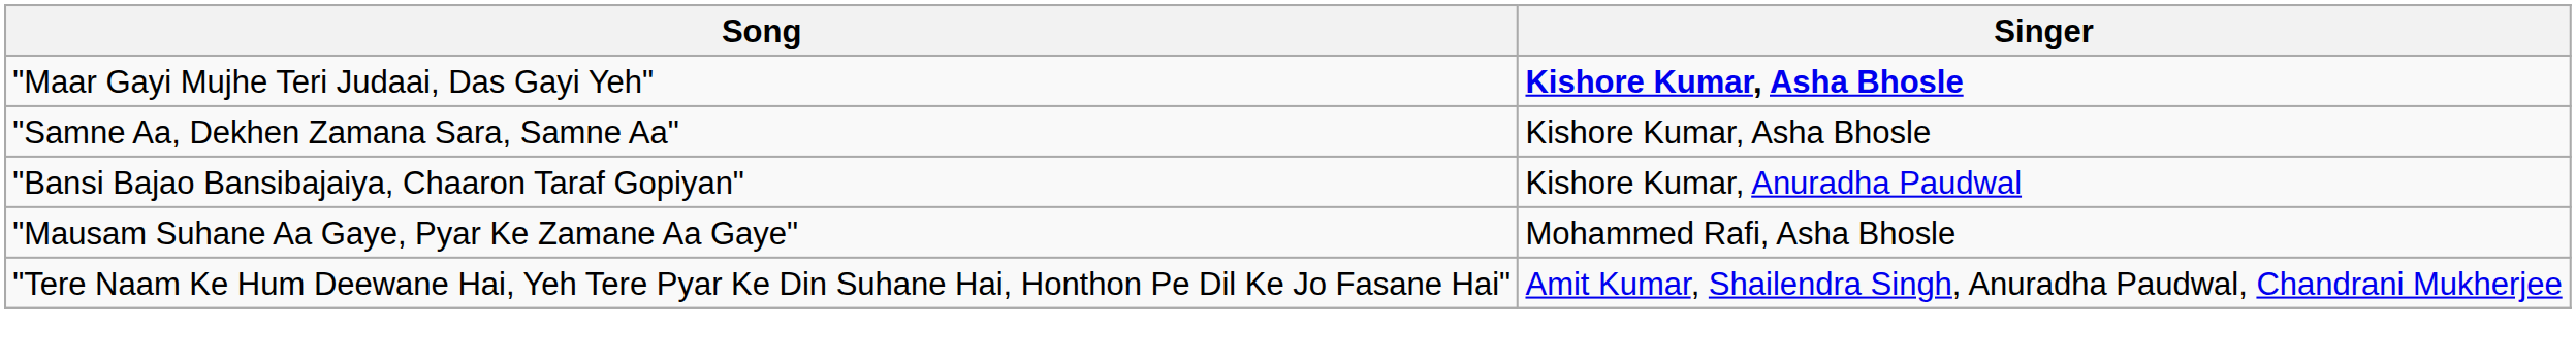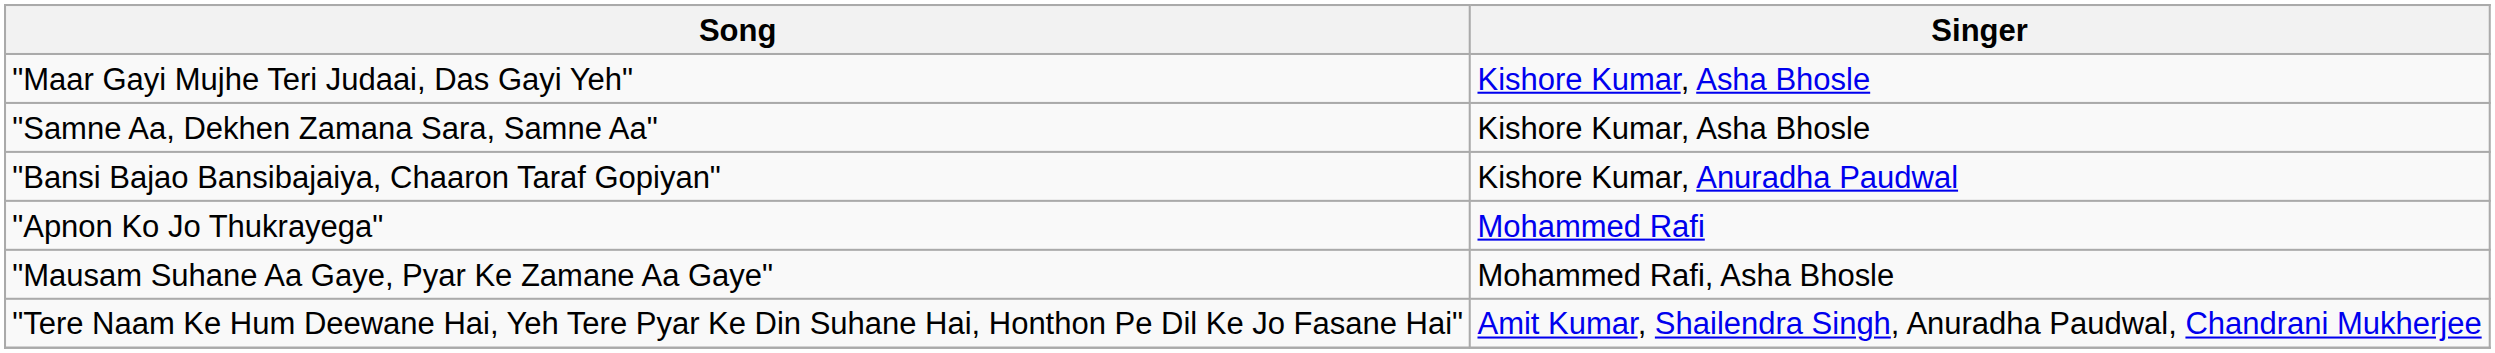 <table class="wikitable" style="font-size:95%">
 <tr>
 <th>Song</th>
 <th>Singer</th>
 </tr>
 <tr>
 <td>"Maar Gayi Mujhe Teri Judaai, Das Gayi Yeh"</td>
-<td><strong><a href='#'>Kishore Kumar</a>, <a href='#'>Asha Bhosle</a></strong></td>
+<td><a href='#'>Kishore Kumar</a>, <a href='#'>Asha Bhosle</a></td>
 </tr>
 <tr>
 <td>"Samne Aa, Dekhen Zamana Sara, Samne Aa"</td>
 <td>Kishore Kumar, Asha Bhosle</td>
 </tr>
 <tr>
 <td>"Bansi Bajao Bansibajaiya, Chaaron Taraf Gopiyan"</td>
 <td>Kishore Kumar, <a href='#'>Anuradha Paudwal</a></td>
+</tr>
+<tr>
+<td>"Apnon Ko Jo Thukrayega"</td>
+<td><a href='#'>Mohammed Rafi</a></td>
 </tr>
 <tr>
 <td>"Mausam Suhane Aa Gaye, Pyar Ke Zamane Aa Gaye"</td>
 <td>Mohammed Rafi, Asha Bhosle</td>
 </tr>
 <tr>
 <td>"Tere Naam Ke Hum Deewane Hai, Yeh Tere Pyar Ke Din Suhane Hai, Honthon Pe Dil Ke Jo Fasane Hai"</td>
 <td><a href='#'>Amit Kumar</a>, <a href='#'>Shailendra Singh</a>, Anuradha Paudwal, <a href='#'>Chandrani Mukherjee</a></td>
 </tr>
 <tr>
 </tr>
 </table>
